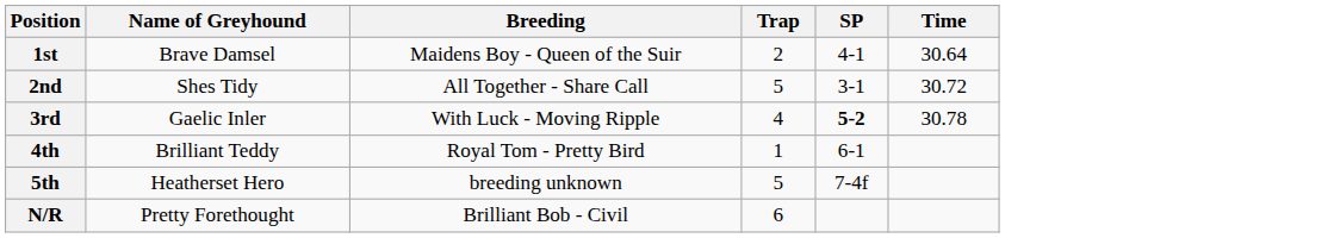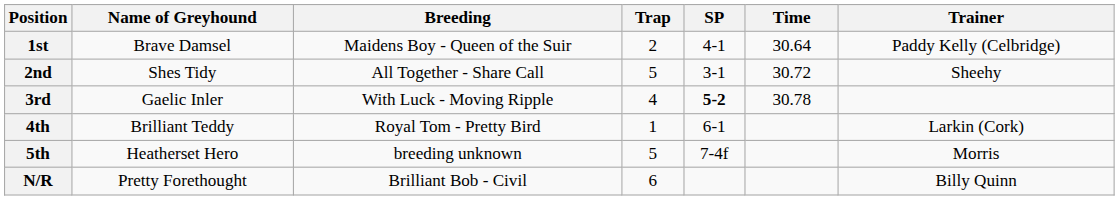 <table class="wikitable" style="text-align:center">
 <tr>
 <th width=50>Position</th>
 <th width=200>Name of Greyhound</th>
 <th width=300>Breeding</th>
 <th width=50>Trap</th>
 <th width=50>SP</th>
 <th width=80>Time</th>
+<th width=250>Trainer</th>
 </tr>
 <tr>
 <th>1st</th>
 <td>Brave Damsel</td>
 <td>Maidens Boy - Queen of the Suir</td>
 <td>2</td>
 <td>4-1</td>
 <td>30.64</td>
+<td>Paddy Kelly (Celbridge)</td>
 </tr>
 <tr>
 <th>2nd</th>
 <td>Shes Tidy</td>
 <td>All Together - Share Call</td>
 <td>5</td>
 <td>3-1</td>
 <td>30.72</td>
+<td>Sheehy</td>
 </tr>
 <tr>
 <th>3rd</th>
 <td>Gaelic Inler</td>
 <td>With Luck - Moving Ripple</td>
 <td>4</td>
 <td><strong>5-2</strong></td>
 <td>30.78</td>
+<td></td>
 </tr>
 <tr>
 <th>4th</th>
 <td>Brilliant Teddy</td>
 <td>Royal Tom - Pretty Bird</td>
 <td>1</td>
 <td>6-1</td>
 <td></td>
+<td>Larkin (Cork)</td>
 </tr>
 <tr>
 <th>5th</th>
 <td>Heatherset Hero</td>
 <td>breeding unknown</td>
 <td>5</td>
 <td>7-4f</td>
 <td></td>
+<td>Morris</td>
 </tr>
 <tr>
 <th>N/R</th>
 <td>Pretty Forethought</td>
 <td>Brilliant Bob - Civil</td>
 <td>6</td>
 <td></td>
 <td></td>
+<td>Billy Quinn</td>
 </tr>
 </table>
